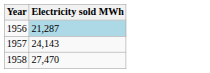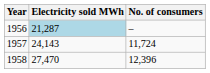 <table class="wikitable">
 <tr>
 <th>Year</th>
 <th>Electricity sold MWh</th>
+<th>No. of consumers</th>
 </tr>
 <tr>
 <td>1956</td>
 <td style="background: lightblue;">21,287</td>
+<td>–</td>
 </tr>
 <tr>
 <td>1957</td>
 <td>24,143</td>
+<td>11,724</td>
 </tr>
 <tr>
 <td>1958</td>
 <td>27,470</td>
+<td>12,396</td>
 </tr>
 </table>
